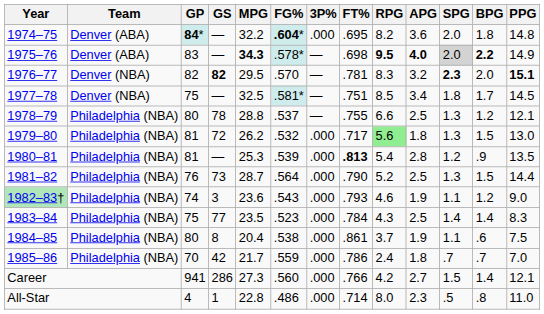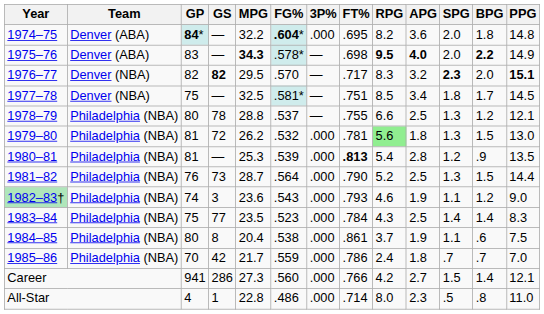 <table class="wikitable sortable">
 <tr>
 <th>Year</th>
 <th>Team</th>
 <th><abbr>GP</abbr></th>
 <th><abbr>GS</abbr></th>
 <th><abbr>MPG</abbr></th>
 <th><abbr>FG%</abbr></th>
 <th><abbr>3P%</abbr></th>
 <th><abbr>FT%</abbr></th>
 <th><abbr>RPG</abbr></th>
 <th><abbr>APG</abbr></th>
 <th><abbr>SPG</abbr></th>
 <th><abbr>BPG</abbr></th>
 <th><abbr>PPG</abbr></th>
 </tr>
 <tr>
 <td><a href='#'>1974–75</a></td>
 <td><a href='#'>Denver</a> (ABA)</td>
 <td style="background:#cfecec;"><strong>84</strong>*</td>
 <td>—</td>
 <td>32.2</td>
 <td style="background:#cfecec;"><strong>.604</strong>*</td>
 <td>.000</td>
 <td>.695</td>
 <td>8.2</td>
 <td>3.6</td>
 <td>2.0</td>
 <td>1.8</td>
 <td>14.8</td>
 </tr>
 <tr>
 <td><a href='#'>1975–76</a></td>
 <td><a href='#'>Denver</a> (ABA)</td>
 <td>83</td>
 <td>—</td>
 <td><strong>34.3</strong></td>
 <td style="background:#cfecec;">.578*</td>
 <td>—</td>
 <td>.698</td>
 <td><strong>9.5</strong></td>
 <td><strong>4.0</strong></td>
-<td style="background: lightgrey;">2.0</td>
+<td>2.0</td>
 <td><strong>2.2</strong></td>
 <td>14.9</td>
 </tr>
 <tr>
 <td><a href='#'>1976–77</a></td>
 <td><a href='#'>Denver</a> (NBA)</td>
 <td>82</td>
 <td><strong>82</strong></td>
 <td>29.5</td>
 <td>.570</td>
 <td>—</td>
-<td>.781</td>
+<td>.717</td>
 <td>8.3</td>
 <td>3.2</td>
 <td><strong>2.3</strong></td>
 <td>2.0</td>
 <td><strong>15.1</strong></td>
 </tr>
 <tr>
 <td><a href='#'>1977–78</a></td>
 <td><a href='#'>Denver</a> (NBA)</td>
 <td>75</td>
 <td>—</td>
 <td>32.5</td>
 <td style="background:#cfecec;">.581*</td>
 <td>—</td>
 <td>.751</td>
 <td>8.5</td>
 <td>3.4</td>
 <td>1.8</td>
 <td>1.7</td>
 <td>14.5</td>
 </tr>
 <tr>
 <td><a href='#'>1978–79</a></td>
 <td><a href='#'>Philadelphia</a> (NBA)</td>
 <td>80</td>
 <td>78</td>
 <td>28.8</td>
 <td>.537</td>
 <td>—</td>
 <td>.755</td>
 <td>6.6</td>
 <td>2.5</td>
 <td>1.3</td>
 <td>1.2</td>
 <td>12.1</td>
 </tr>
 <tr>
 <td><a href='#'>1979–80</a></td>
 <td><a href='#'>Philadelphia</a> (NBA)</td>
 <td>81</td>
 <td>72</td>
 <td>26.2</td>
 <td>.532</td>
 <td>.000</td>
-<td>.717</td>
+<td>.781</td>
 <td style="background: lightgreen;">5.6</td>
 <td>1.8</td>
 <td>1.3</td>
 <td>1.5</td>
 <td>13.0</td>
 </tr>
 <tr>
 <td><a href='#'>1980–81</a></td>
 <td><a href='#'>Philadelphia</a> (NBA)</td>
 <td>81</td>
 <td>—</td>
 <td>25.3</td>
 <td>.539</td>
 <td>.000</td>
 <td><strong>.813</strong></td>
 <td>5.4</td>
 <td>2.8</td>
 <td>1.2</td>
 <td>.9</td>
 <td>13.5</td>
 </tr>
 <tr>
 <td><a href='#'>1981–82</a></td>
 <td><a href='#'>Philadelphia</a> (NBA)</td>
 <td>76</td>
 <td>73</td>
 <td>28.7</td>
 <td>.564</td>
 <td>.000</td>
 <td>.790</td>
 <td>5.2</td>
 <td>2.5</td>
 <td>1.3</td>
 <td>1.5</td>
 <td>14.4</td>
 </tr>
 <tr>
 <td style="text-align:left;background:#afe6ba;"><a href='#'>1982–83</a>†</td>
 <td><a href='#'>Philadelphia</a> (NBA)</td>
 <td>74</td>
 <td>3</td>
 <td>23.6</td>
 <td>.543</td>
 <td>.000</td>
 <td>.793</td>
 <td>4.6</td>
 <td>1.9</td>
 <td>1.1</td>
 <td>1.2</td>
 <td>9.0</td>
 </tr>
 <tr>
 <td><a href='#'>1983–84</a></td>
 <td><a href='#'>Philadelphia</a> (NBA)</td>
 <td>75</td>
 <td>77</td>
 <td>23.5</td>
 <td>.523</td>
 <td>.000</td>
 <td>.784</td>
 <td>4.3</td>
 <td>2.5</td>
 <td>1.4</td>
 <td>1.4</td>
 <td>8.3</td>
 </tr>
 <tr>
 <td><a href='#'>1984–85</a></td>
 <td><a href='#'>Philadelphia</a> (NBA)</td>
 <td>80</td>
 <td>8</td>
 <td>20.4</td>
 <td>.538</td>
 <td>.000</td>
 <td>.861</td>
 <td>3.7</td>
 <td>1.9</td>
 <td>1.1</td>
 <td>.6</td>
 <td>7.5</td>
 </tr>
 <tr>
 <td><a href='#'>1985–86</a></td>
 <td><a href='#'>Philadelphia</a> (NBA)</td>
 <td>70</td>
 <td>42</td>
 <td>21.7</td>
 <td>.559</td>
 <td>.000</td>
 <td>.786</td>
 <td>2.4</td>
 <td>1.8</td>
 <td>.7</td>
 <td>.7</td>
 <td>7.0</td>
 </tr>
 <tr>
 <td colspan="2">Career</td>
 <td>941</td>
 <td>286</td>
 <td>27.3</td>
 <td>.560</td>
 <td>.000</td>
 <td>.766</td>
 <td>4.2</td>
 <td>2.7</td>
 <td>1.5</td>
 <td>1.4</td>
 <td>12.1</td>
 </tr>
 <tr>
 <td colspan="2">All-Star</td>
 <td>4</td>
 <td>1</td>
 <td>22.8</td>
 <td>.486</td>
 <td>.000</td>
 <td>.714</td>
 <td>8.0</td>
 <td>2.3</td>
 <td>.5</td>
 <td>.8</td>
 <td>11.0</td>
 </tr>
 </table>
